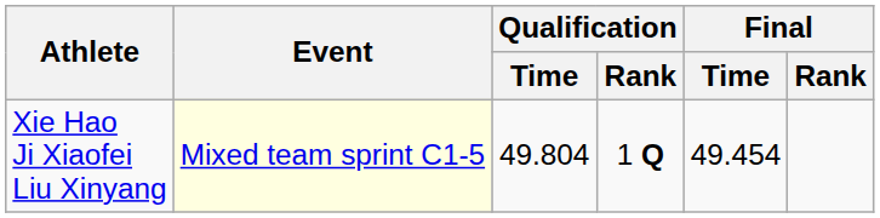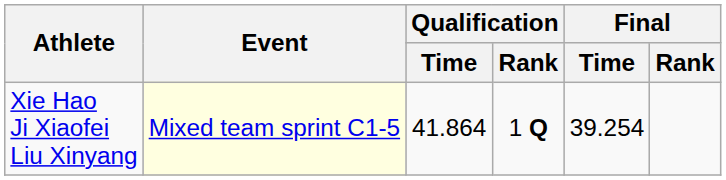 <table class=wikitable>
 <tr>
 <th rowspan="2">Athlete</th>
 <th rowspan="2">Event</th>
 <th colspan="2">Qualification</th>
 <th colspan="2">Final</th>
 </tr>
 <tr>
 <th>Time</th>
 <th>Rank</th>
 <th>Time</th>
 <th>Rank</th>
 </tr>
 <tr align=center>
 <td align=left><a href='#'>Xie Hao</a><br><a href='#'>Ji Xiaofei</a><br><a href='#'>Liu Xinyang</a></td>
 <td align=left style="background: lightyellow;"><a href='#'>Mixed team sprint C1-5</a></td>
-<td>49.804</td>
+<td>41.864</td>
 <td>1 <strong>Q</strong></td>
-<td>49.454 </td>
+<td>39.254 </td>
 <td></td>
 </tr>
 </table>
